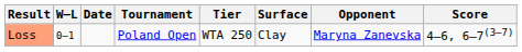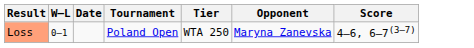 <table class="sortable wikitable">
 <tr>
 <th>Result</th>
 <th class=unsortable>W–L</th>
 <th>Date</th>
 <th>Tournament</th>
 <th>Tier</th>
-<th>Surface</th>
 <th>Opponent</th>
 <th class=unsortable>Score</th>
 </tr>
 <tr>
 <td style=background:#ffa07a>Loss</td>
 <td><small>0–1</small></td>
 <td><a href='#'></a></td>
 <td><a href='#'>Poland Open</a></td>
 <td>WTA 250</td>
-<td>Clay</td>
 <td> <a href='#'>Maryna Zanevska</a></td>
 <td>4–6, 6–7<sup>(3–7)</sup></td>
 </tr>
 </table>
